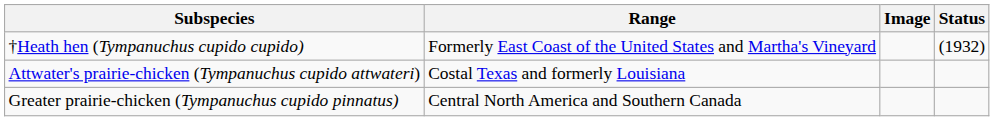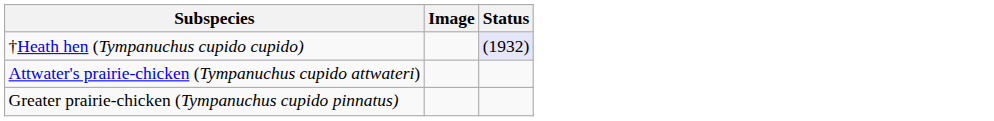 <table class="wikitable">
 <tr>
 <th>Subspecies</th>
-<th>Range</th>
 <th>Image</th>
 <th>Status</th>
 </tr>
 <tr>
 <td>†<a href='#'>Heath hen</a> (<em>Tympanuchus cupido cupido)</em></td>
-<td>Formerly <a href='#'>East Coast of the United States</a> and <a href='#'>Martha's Vineyard</a></td>
 <td></td>
-<td> (1932)</td>
+<td style="background: lavender;"> (1932)</td>
 </tr>
 <tr>
 <td><a href='#'>Attwater's prairie-chicken</a> (<em>Tympanuchus cupido attwateri</em>)</td>
-<td>Costal <a href='#'>Texas</a> and formerly <a href='#'>Louisiana</a></td>
 <td></td>
 <td></td>
 </tr>
 <tr>
 <td>Greater prairie-chicken (<em>Tympanuchus cupido pinnatus)</em></td>
-<td>Central North America and Southern Canada</td>
 <td></td>
 <td></td>
 </tr>
 </table>
